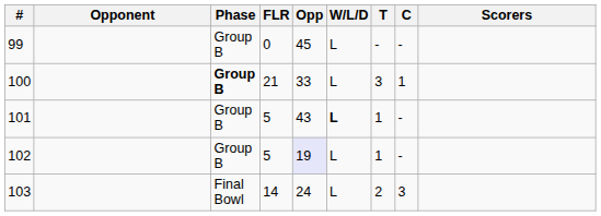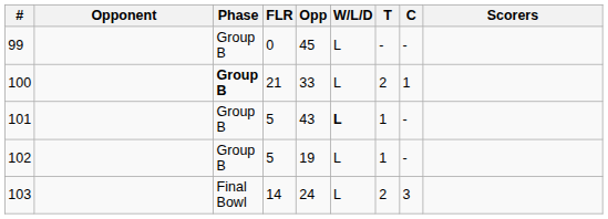 <table class="wikitable sortable">
 <tr>
 <th width=10>#</th>
 <th width=200>Opponent</th>
 <th width=50>Phase</th>
 <th width=30>FLR</th>
 <th width=30>Opp</th>
 <th width=45>W/L/D</th>
 <th width=20>T</th>
 <th width=20>C</th>
 <th width=200>Scorers</th>
 </tr>
 <tr>
 <td>99</td>
 <td></td>
 <td>Group B</td>
 <td>0</td>
 <td>45</td>
 <td>L</td>
 <td>-</td>
 <td>-</td>
 <td></td>
 </tr>
 <tr>
 <td>100</td>
 <td></td>
 <td><strong>Group B</strong></td>
 <td>21</td>
 <td>33</td>
 <td>L</td>
-<td>3</td>
+<td>2</td>
 <td>1</td>
 <td></td>
 </tr>
 <tr>
 <td>101</td>
 <td></td>
 <td>Group B</td>
 <td>5</td>
 <td>43</td>
 <td><strong>L</strong></td>
 <td>1</td>
 <td>-</td>
 <td></td>
 </tr>
 <tr>
 <td>102</td>
 <td></td>
 <td>Group B</td>
 <td>5</td>
-<td style="background: lavender;">19</td>
+<td>19</td>
 <td>L</td>
 <td>1</td>
 <td>-</td>
 <td></td>
 </tr>
 <tr>
 <td>103</td>
 <td></td>
 <td>Final Bowl</td>
 <td>14</td>
 <td>24</td>
 <td>L</td>
 <td>2</td>
 <td>3</td>
 <td></td>
 </tr>
 </table>
